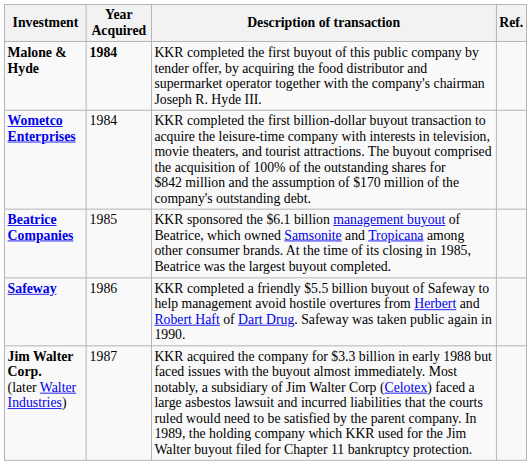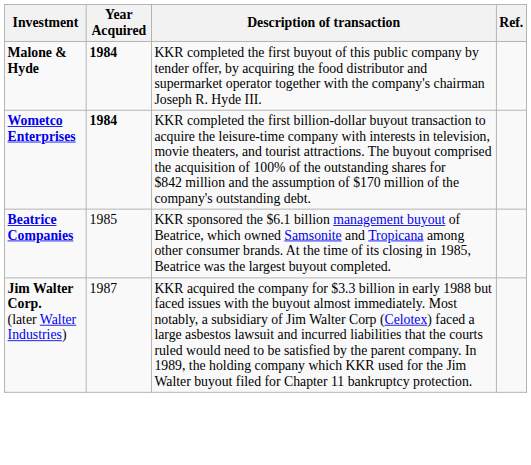 <table class="wikitable">
 <tr>
 <th>Investment</th>
 <th style="width:auto">Year Acquired</th>
 <th>Description of transaction</th>
 <th style="width:auto">Ref.</th>
 </tr>
 <tr valign=top>
 <td><strong>Malone & Hyde</strong></td>
 <td><strong>1984</strong></td>
 <td>KKR completed the first buyout of this public company by tender offer, by acquiring the food distributor and supermarket operator together with the company's chairman Joseph R. Hyde III.</td>
 <td></td>
 </tr>
 <tr valign=top>
 <td><strong><a href='#'>Wometco Enterprises</a></strong></td>
-<td>1984</td>
+<td><strong>1984</strong></td>
 <td style="width:"74%"; vertical-align:top;">KKR completed the first billion-dollar buyout transaction to acquire the leisure-time company with interests in television, movie theaters, and tourist attractions. The buyout comprised the acquisition of 100% of the outstanding shares for $842 million and the assumption of $170 million of the company's outstanding debt.</td>
 <td></td>
 </tr>
 <tr valign=top>
 <td><strong><a href='#'>Beatrice Companies</a></strong></td>
 <td>1985</td>
 <td>KKR sponsored the $6.1 billion <a href='#'>management buyout</a> of Beatrice, which owned <a href='#'>Samsonite</a> and <a href='#'>Tropicana</a> among other consumer brands. At the time of its closing in 1985, Beatrice was the largest buyout completed.</td>
 <td></td>
 </tr>
 <tr valign=top>
-<td><strong><a href='#'>Safeway</a></strong></td>
-<td>1986</td>
-<td style="width:"74%"; vertical-align:top;">KKR completed a friendly $5.5 billion buyout of Safeway to help management avoid hostile overtures from <a href='#'>Herbert</a> and <a href='#'>Robert Haft</a> of <a href='#'>Dart Drug</a>. Safeway was taken public again in 1990.</td>
-<td></td>
-</tr>
-<tr valign=top>
 <td><strong>Jim Walter Corp.</strong><br>(later <a href='#'>Walter Industries</a>)</td>
 <td>1987</td>
 <td style="width:"74%"; vertical-align:top;">KKR acquired the company for $3.3 billion in early 1988 but faced issues with the buyout almost immediately. Most notably, a subsidiary of Jim Walter Corp (<a href='#'>Celotex</a>) faced a large asbestos lawsuit and incurred liabilities that the courts ruled would need to be satisfied by the parent company. In 1989, the holding company which KKR used for the Jim Walter buyout filed for Chapter 11 bankruptcy protection.</td>
 <td></td>
 </tr>
 </table>
